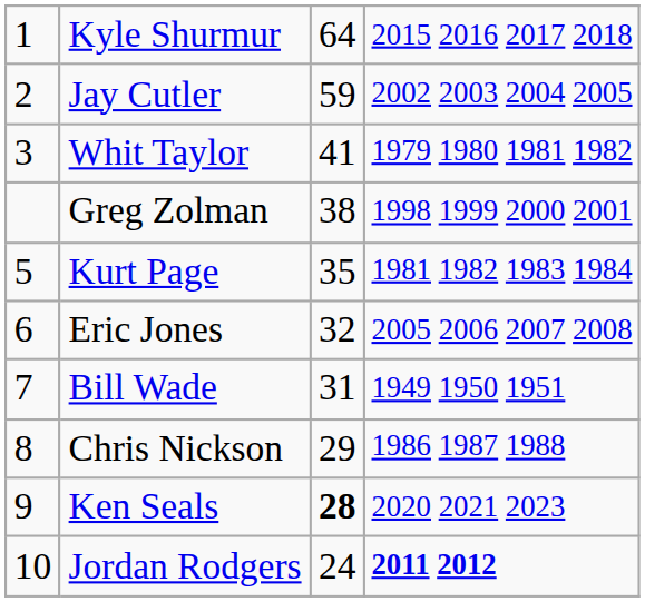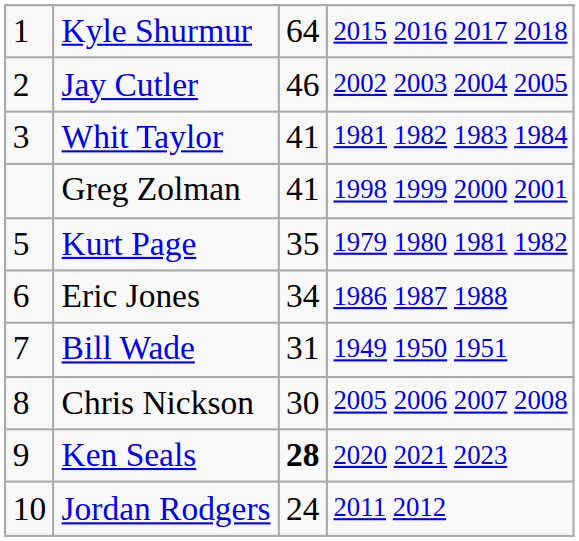 <table class="wikitable">
 <tr>
 </tr>
 <tr>
 <td>1</td>
 <td><a href='#'>Kyle Shurmur</a></td>
 <td>64</td>
 <td style="font-size:80%;"><a href='#'>2015</a> <a href='#'>2016</a> <a href='#'>2017</a> <a href='#'>2018</a></td>
 </tr>
 <tr>
 <td>2</td>
 <td><a href='#'>Jay Cutler</a></td>
-<td>59</td>
+<td>46</td>
 <td style="font-size:80%;"><a href='#'>2002</a> <a href='#'>2003</a> <a href='#'>2004</a> <a href='#'>2005</a></td>
 </tr>
 <tr>
 <td>3</td>
 <td><a href='#'>Whit Taylor</a></td>
 <td>41</td>
-<td style="font-size:80%;"><a href='#'>1979</a> <a href='#'>1980</a> <a href='#'>1981</a> <a href='#'>1982</a></td>
+<td style="font-size:80%;"><a href='#'>1981</a> <a href='#'>1982</a> <a href='#'>1983</a> <a href='#'>1984</a></td>
 </tr>
 <tr>
 <td></td>
 <td>Greg Zolman</td>
-<td>38</td>
+<td>41</td>
 <td style="font-size:80%;"><a href='#'>1998</a> <a href='#'>1999</a> <a href='#'>2000</a> <a href='#'>2001</a></td>
 </tr>
 <tr>
 <td>5</td>
 <td><a href='#'>Kurt Page</a></td>
 <td>35</td>
-<td style="font-size:80%;"><a href='#'>1981</a> <a href='#'>1982</a> <a href='#'>1983</a> <a href='#'>1984</a></td>
+<td style="font-size:80%;"><a href='#'>1979</a> <a href='#'>1980</a> <a href='#'>1981</a> <a href='#'>1982</a></td>
 </tr>
 <tr>
 <td>6</td>
 <td>Eric Jones</td>
-<td>32</td>
-<td style="font-size:80%;"><a href='#'>2005</a> <a href='#'>2006</a> <a href='#'>2007</a> <a href='#'>2008</a></td>
+<td>34</td>
+<td style="font-size:80%;"><a href='#'>1986</a> <a href='#'>1987</a> <a href='#'>1988</a></td>
 </tr>
 <tr>
 <td>7</td>
 <td><a href='#'>Bill Wade</a></td>
 <td>31</td>
 <td style="font-size:80%;"><a href='#'>1949</a> <a href='#'>1950</a> <a href='#'>1951</a></td>
 </tr>
 <tr>
 <td>8</td>
 <td>Chris Nickson</td>
-<td>29</td>
-<td style="font-size:80%;"><a href='#'>1986</a> <a href='#'>1987</a> <a href='#'>1988</a></td>
+<td>30</td>
+<td style="font-size:80%;"><a href='#'>2005</a> <a href='#'>2006</a> <a href='#'>2007</a> <a href='#'>2008</a></td>
 </tr>
 <tr>
 <td>9</td>
 <td><a href='#'>Ken Seals</a></td>
 <td><strong>28</strong></td>
 <td style="font-size:80%;"><a href='#'>2020</a> <a href='#'>2021</a> <a href='#'>2023</a></td>
 </tr>
 <tr>
 <td>10</td>
 <td><a href='#'>Jordan Rodgers</a></td>
 <td>24</td>
-<td style="font-size:80%;"><strong><a href='#'>2011</a> <a href='#'>2012</a></strong></td>
+<td style="font-size:80%;"><a href='#'>2011</a> <a href='#'>2012</a></td>
 </tr>
 </table>
